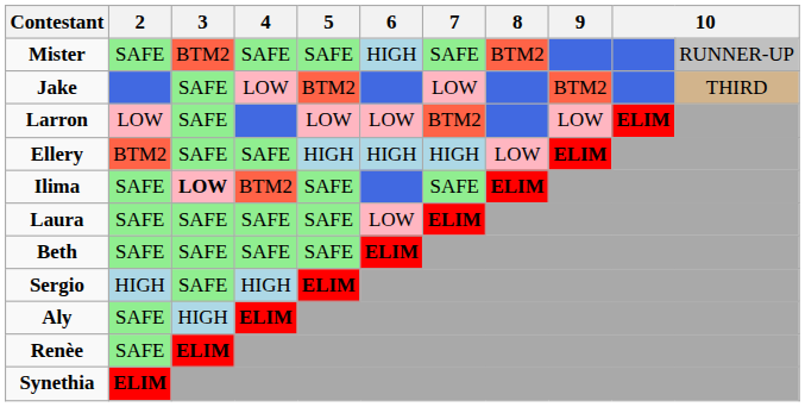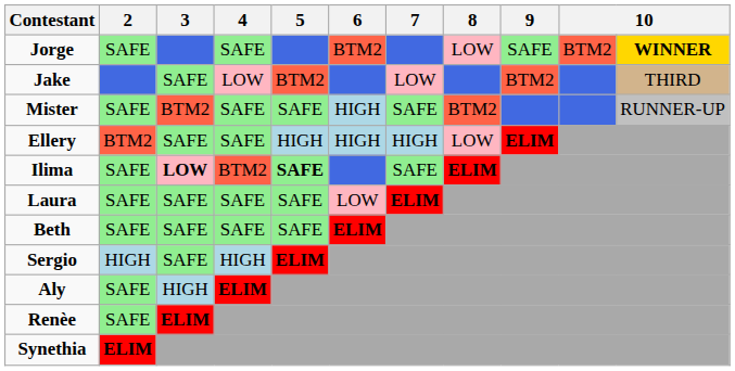 <table class="wikitable" border="3" style="text-align:center;font-size:96%">
 <tr>
 <th>Contestant</th>
 <th>2</th>
 <th>3</th>
 <th>4</th>
 <th>5</th>
 <th>6</th>
 <th>7</th>
 <th>8</th>
 <th>9</th>
 <th colspan=2>10</th>
 </tr>
 <tr>
-<td><strong>Mister</strong></td>
+<td><strong>Jorge</strong></td>
+<td bgcolor="lightgreen">SAFE</td>
+<td style="background:royalblue;"></td>
+<td bgcolor="lightgreen">SAFE</td>
+<td style="background:royalblue;"></td>
+<td style="background:tomato;">BTM2</td>
+<td style="background:royalblue;"></td>
+<td style="background:lightpink;">LOW</td>
 <td bgcolor="lightgreen">SAFE</td>
 <td style="background:tomato;">BTM2</td>
-<td bgcolor="lightgreen">SAFE</td>
-<td bgcolor="lightgreen">SAFE</td>
-<td style="background:lightblue;">HIGH</td>
-<td bgcolor="lightgreen">SAFE</td>
-<td style="background:tomato;">BTM2</td>
-<td style="background:royalblue;"></td>
-<td style="background:royalblue;"></td>
-<td bgcolor=silver>RUNNER-UP</td>
+<td bgcolor=gold><strong>WINNER</strong></td>
 </tr>
 <tr>
 <td><strong>Jake</strong></td>
 <td style="background:royalblue;"></td>
 <td bgcolor="lightgreen">SAFE</td>
 <td style="background:lightpink;">LOW</td>
 <td style="background:tomato;">BTM2</td>
 <td style="background:royalblue;"></td>
 <td style="background:lightpink;">LOW</td>
 <td style="background:royalblue;"></td>
 <td style="background:tomato;">BTM2</td>
 <td style="background:royalblue;"></td>
 <td bgcolor=tan>THIRD</td>
 </tr>
 <tr>
-<td><strong>Larron</strong></td>
-<td style="background:lightpink;">LOW</td>
+<td><strong>Mister</strong></td>
 <td bgcolor="lightgreen">SAFE</td>
-<td style="background:royalblue;"></td>
-<td style="background:lightpink;">LOW</td>
-<td style="background:lightpink;">LOW</td>
+<td style="background:tomato;">BTM2</td>
+<td bgcolor="lightgreen">SAFE</td>
+<td bgcolor="lightgreen">SAFE</td>
+<td style="background:lightblue;">HIGH</td>
+<td bgcolor="lightgreen">SAFE</td>
 <td style="background:tomato;">BTM2</td>
 <td style="background:royalblue;"></td>
-<td style= "background:lightpink;">LOW</td>
-<td style="background:red;"><strong>ELIM</strong></td>
-<td colspan="1" bgcolor="darkgray"></td>
+<td style="background:royalblue;"></td>
+<td bgcolor=silver>RUNNER-UP</td>
 </tr>
 <tr>
 <td><strong>Ellery</strong></td>
 <td style="background:tomato;">BTM2</td>
 <td bgcolor="lightgreen">SAFE</td>
 <td bgcolor="lightgreen">SAFE</td>
 <td style="background:lightblue;">HIGH</td>
 <td style="background:lightblue;">HIGH</td>
 <td style="background:lightblue;">HIGH</td>
 <td style= "background:lightpink;">LOW</td>
 <td style="background:red;"><strong>ELIM</strong></td>
 <td colspan="2" bgcolor="darkgray"></td>
 </tr>
 <tr>
 <td><strong>Ilima</strong></td>
 <td bgcolor="lightgreen">SAFE</td>
 <td style= "background:lightpink;"><strong>LOW</strong></td>
 <td style="background:tomato;">BTM2</td>
-<td bgcolor="lightgreen">SAFE</td>
+<td bgcolor="lightgreen"><strong>SAFE</strong></td>
 <td style="background:royalblue;"></td>
 <td bgcolor="lightgreen">SAFE</td>
 <td style="background:red;"><strong>ELIM</strong></td>
 <td colspan="3" bgcolor="darkgray"></td>
 </tr>
 <tr>
 <td><strong>Laura</strong></td>
 <td bgcolor="lightgreen">SAFE</td>
 <td bgcolor="lightgreen">SAFE</td>
 <td bgcolor="lightgreen">SAFE</td>
 <td bgcolor="lightgreen">SAFE</td>
 <td style= "background:lightpink;">LOW</td>
 <td style="background:red;"><strong>ELIM</strong></td>
 <td colspan="4" bgcolor="darkgray"></td>
 </tr>
 <tr>
 <td><strong>Beth</strong></td>
 <td bgcolor="lightgreen">SAFE</td>
 <td bgcolor="lightgreen">SAFE</td>
 <td bgcolor="lightgreen">SAFE</td>
 <td bgcolor="lightgreen">SAFE</td>
 <td style="background:red;"><strong>ELIM</strong></td>
 <td colspan="5" bgcolor="darkgray"></td>
 </tr>
 <tr>
 <td><strong>Sergio</strong></td>
 <td style="background:lightblue;">HIGH</td>
 <td bgcolor="lightgreen">SAFE</td>
 <td style="background:lightblue;">HIGH</td>
 <td style="background:red;"><strong>ELIM</strong></td>
 <td colspan="6" bgcolor="darkgray"></td>
 </tr>
 <tr>
 <td><strong>Aly</strong></td>
 <td bgcolor="lightgreen">SAFE</td>
 <td style="background:lightblue;">HIGH</td>
 <td style="background:red;"><strong>ELIM</strong></td>
 <td colspan="7" bgcolor="darkgray"></td>
 </tr>
 <tr>
 <td><strong>Renèe</strong></td>
 <td bgcolor="lightgreen">SAFE</td>
 <td style="background:red;"><strong>ELIM</strong></td>
 <td colspan="8" bgcolor="darkgray"></td>
 </tr>
 <tr>
 <td><strong>Synethia</strong></td>
 <td style="background:red;"><strong>ELIM</strong></td>
 <td colspan="9" bgcolor="darkgray"></td>
 </tr>
 </table>
